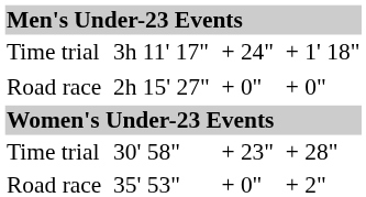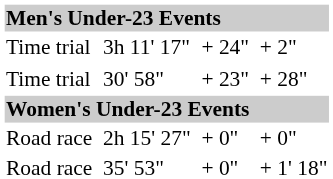 <table>
 <tr bgcolor="#cccccc">
 <td colspan=7><strong>Men's Under-23 Events</strong></td>
 </tr>
 <tr>
 <td>Time trial</td>
 <td></td>
 <td>3h 11' 17"</td>
 <td></td>
 <td>+ 24"</td>
 <td></td>
-<td>+ 1' 18"</td>
+<td>+ 2"</td>
 </tr>
 <tr bgcolor="#cccccc">
+</tr>
+<tr>
+<td>Time trial</td>
+<td></td>
+<td>30' 58"</td>
+<td></td>
+<td>+ 23"</td>
+<td></td>
+<td>+ 28"</td>
+</tr>
+<tr bgcolor="#cccccc">
+<td colspan=7><strong>Women's Under-23 Events</strong></td>
 </tr>
 <tr>
 <td>Road race</td>
 <td></td>
 <td>2h 15' 27"</td>
 <td></td>
 <td>+ 0"</td>
 <td></td>
 <td>+ 0"</td>
 </tr>
-<tr bgcolor="#cccccc">
-<td colspan=7><strong>Women's Under-23 Events</strong></td>
-</tr>
-<tr>
-<td>Time trial</td>
-<td></td>
-<td>30' 58"</td>
-<td></td>
-<td>+ 23"</td>
-<td></td>
-<td>+ 28"</td>
-</tr>
 <tr>
 <td>Road race</td>
 <td></td>
 <td>35' 53"</td>
 <td></td>
 <td>+ 0"</td>
 <td></td>
-<td>+ 2"</td>
+<td>+ 1' 18"</td>
 </tr>
 </table>
